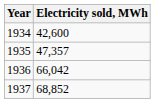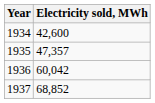 <table class="wikitable">
 <tr>
 <th>Year</th>
 <th>Electricity  sold, MWh</th>
 </tr>
 <tr>
 <td>1934</td>
 <td>42,600</td>
 </tr>
 <tr>
 <td>1935</td>
 <td>47,357</td>
 </tr>
 <tr>
 <td>1936</td>
-<td>66,042</td>
+<td>60,042</td>
 </tr>
 <tr>
 <td>1937</td>
 <td>68,852</td>
 </tr>
 </table>
